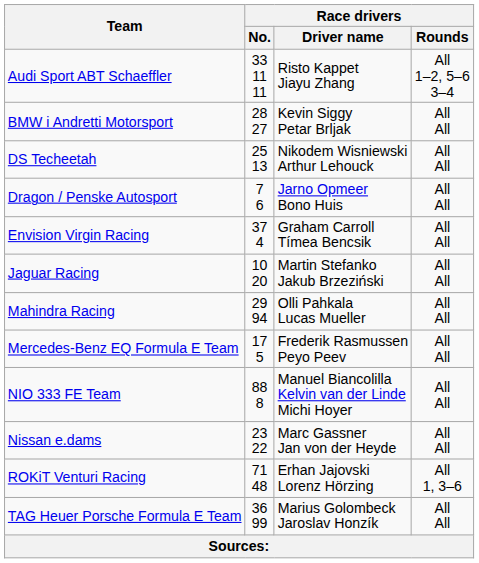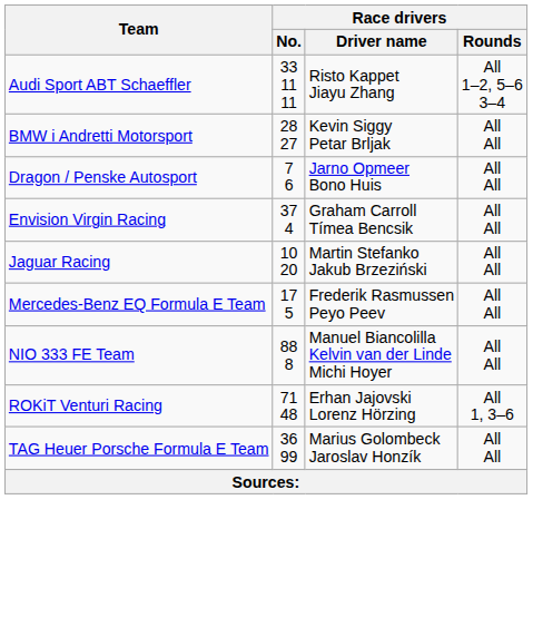 <table class="wikitable sortable" style="font-size: 85%">
 <tr>
 <th scope="col" rowspan="2">Team</th>
 <th colspan="3" scope="col" class="unsortable">Race drivers</th>
 </tr>
 <tr>
 <th scope="col" class="unsortable" style="text-align:center;">No.</th>
 <th scope="col" class="unsortable" style="text-align:center;">Driver name</th>
 <th scope="col" class="unsortable" style="text-align:center;">Rounds</th>
 </tr>
 <tr>
 <td> <a href='#'>Audi Sport ABT Schaeffler</a></td>
 <td style="text-align:center">33<br>11<br>11</td>
 <td> Risto Kappet<br> Jiayu Zhang</td>
 <td style="text-align:center">All<br>1–2, 5–6<br>3–4</td>
 </tr>
 <tr>
 <td> <a href='#'>BMW i Andretti Motorsport</a></td>
 <td style="text-align:center">28<br>27</td>
 <td> Kevin Siggy<br> Petar Brljak</td>
 <td style="text-align:center">All<br>All</td>
 </tr>
 <tr>
-<td> <a href='#'>DS Techeetah</a></td>
-<td style="text-align:center">25<br>13</td>
-<td> Nikodem Wisniewski<br> Arthur Lehouck</td>
-<td style="text-align:center">All<br>All</td>
-</tr>
-<tr>
 <td> <a href='#'>Dragon / Penske Autosport</a></td>
 <td style="text-align:center">7<br>6</td>
 <td> <a href='#'>Jarno Opmeer</a><br> Bono Huis</td>
 <td style="text-align:center">All<br>All</td>
 </tr>
 <tr>
 <td> <a href='#'>Envision Virgin Racing</a></td>
 <td style="text-align:center">37<br>4</td>
 <td> Graham Carroll<br> Tímea Bencsik</td>
 <td style="text-align:center">All<br>All</td>
 </tr>
 <tr>
 <td> <a href='#'>Jaguar Racing</a></td>
 <td style="text-align:center">10<br>20</td>
 <td> Martin Stefanko<br> Jakub Brzeziński</td>
 <td style="text-align:center">All<br>All</td>
 </tr>
 <tr>
-<td> <a href='#'>Mahindra Racing</a></td>
-<td style="text-align:center">29<br>94</td>
-<td> Olli Pahkala<br> Lucas Mueller</td>
-<td style="text-align:center">All<br>All</td>
-</tr>
-<tr>
 <td> <a href='#'>Mercedes-Benz EQ Formula E Team</a></td>
 <td style="text-align:center">17<br>5</td>
 <td> Frederik Rasmussen<br> Peyo Peev</td>
 <td style="text-align:center">All<br>All</td>
 </tr>
 <tr>
 <td> <a href='#'>NIO 333 FE Team</a></td>
 <td style="text-align:center">88<br>8</td>
 <td> Manuel Biancolilla<br> <a href='#'>Kelvin van der Linde</a><br> Michi Hoyer</td>
-<td style="text-align:center">All<br>All</td>
-</tr>
-<tr>
-<td> <a href='#'>Nissan e.dams</a></td>
-<td style="text-align:center">23<br>22</td>
-<td> Marc Gassner<br> Jan von der Heyde</td>
 <td style="text-align:center">All<br>All</td>
 </tr>
 <tr>
 <td> <a href='#'>ROKiT Venturi Racing</a></td>
 <td style="text-align:center">71<br>48</td>
 <td> Erhan Jajovski<br> Lorenz Hörzing</td>
 <td style="text-align:center">All<br>1, 3–6</td>
 </tr>
 <tr>
 <td> <a href='#'>TAG Heuer Porsche Formula E Team</a></td>
 <td style="text-align:center">36<br>99</td>
 <td> Marius Golombeck<br> Jaroslav Honzík</td>
 <td style="text-align:center">All<br>All</td>
 </tr>
 <tr>
 <th colspan="4" style="text-align:center"><strong>Sources</strong>:</th>
 </tr>
 </table>
